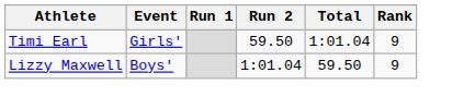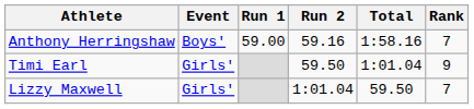 <table class="wikitable" style="font-size:90%;">
 <tr>
 <th>Athlete</th>
 <th>Event</th>
 <th>Run 1</th>
 <th>Run 2</th>
 <th>Total</th>
 <th>Rank</th>
+</tr>
+<tr>
+<td><a href='#'>Anthony Herringshaw</a></td>
+<td><a href='#'>Boys'</a></td>
+<td align=center>59.00</td>
+<td align=center>59.16</td>
+<td align=center>1:58.16</td>
+<td align=center>7</td>
 </tr>
 <tr>
 <td><a href='#'>Timi Earl</a></td>
 <td><a href='#'>Girls'</a></td>
 <td align=center bgcolor=#DCDCDC></td>
 <td align=center>59.50</td>
 <td align=center>1:01.04</td>
 <td align=center>9</td>
 </tr>
 <tr>
 <td><a href='#'>Lizzy Maxwell</a></td>
-<td><a href='#'>Boys'</a></td>
+<td><a href='#'>Girls'</a></td>
 <td align=center bgcolor=#DCDCDC></td>
 <td align=center>1:01.04</td>
 <td align=center>59.50</td>
-<td align=center>9</td>
+<td align=center>7</td>
 </tr>
 </table>
